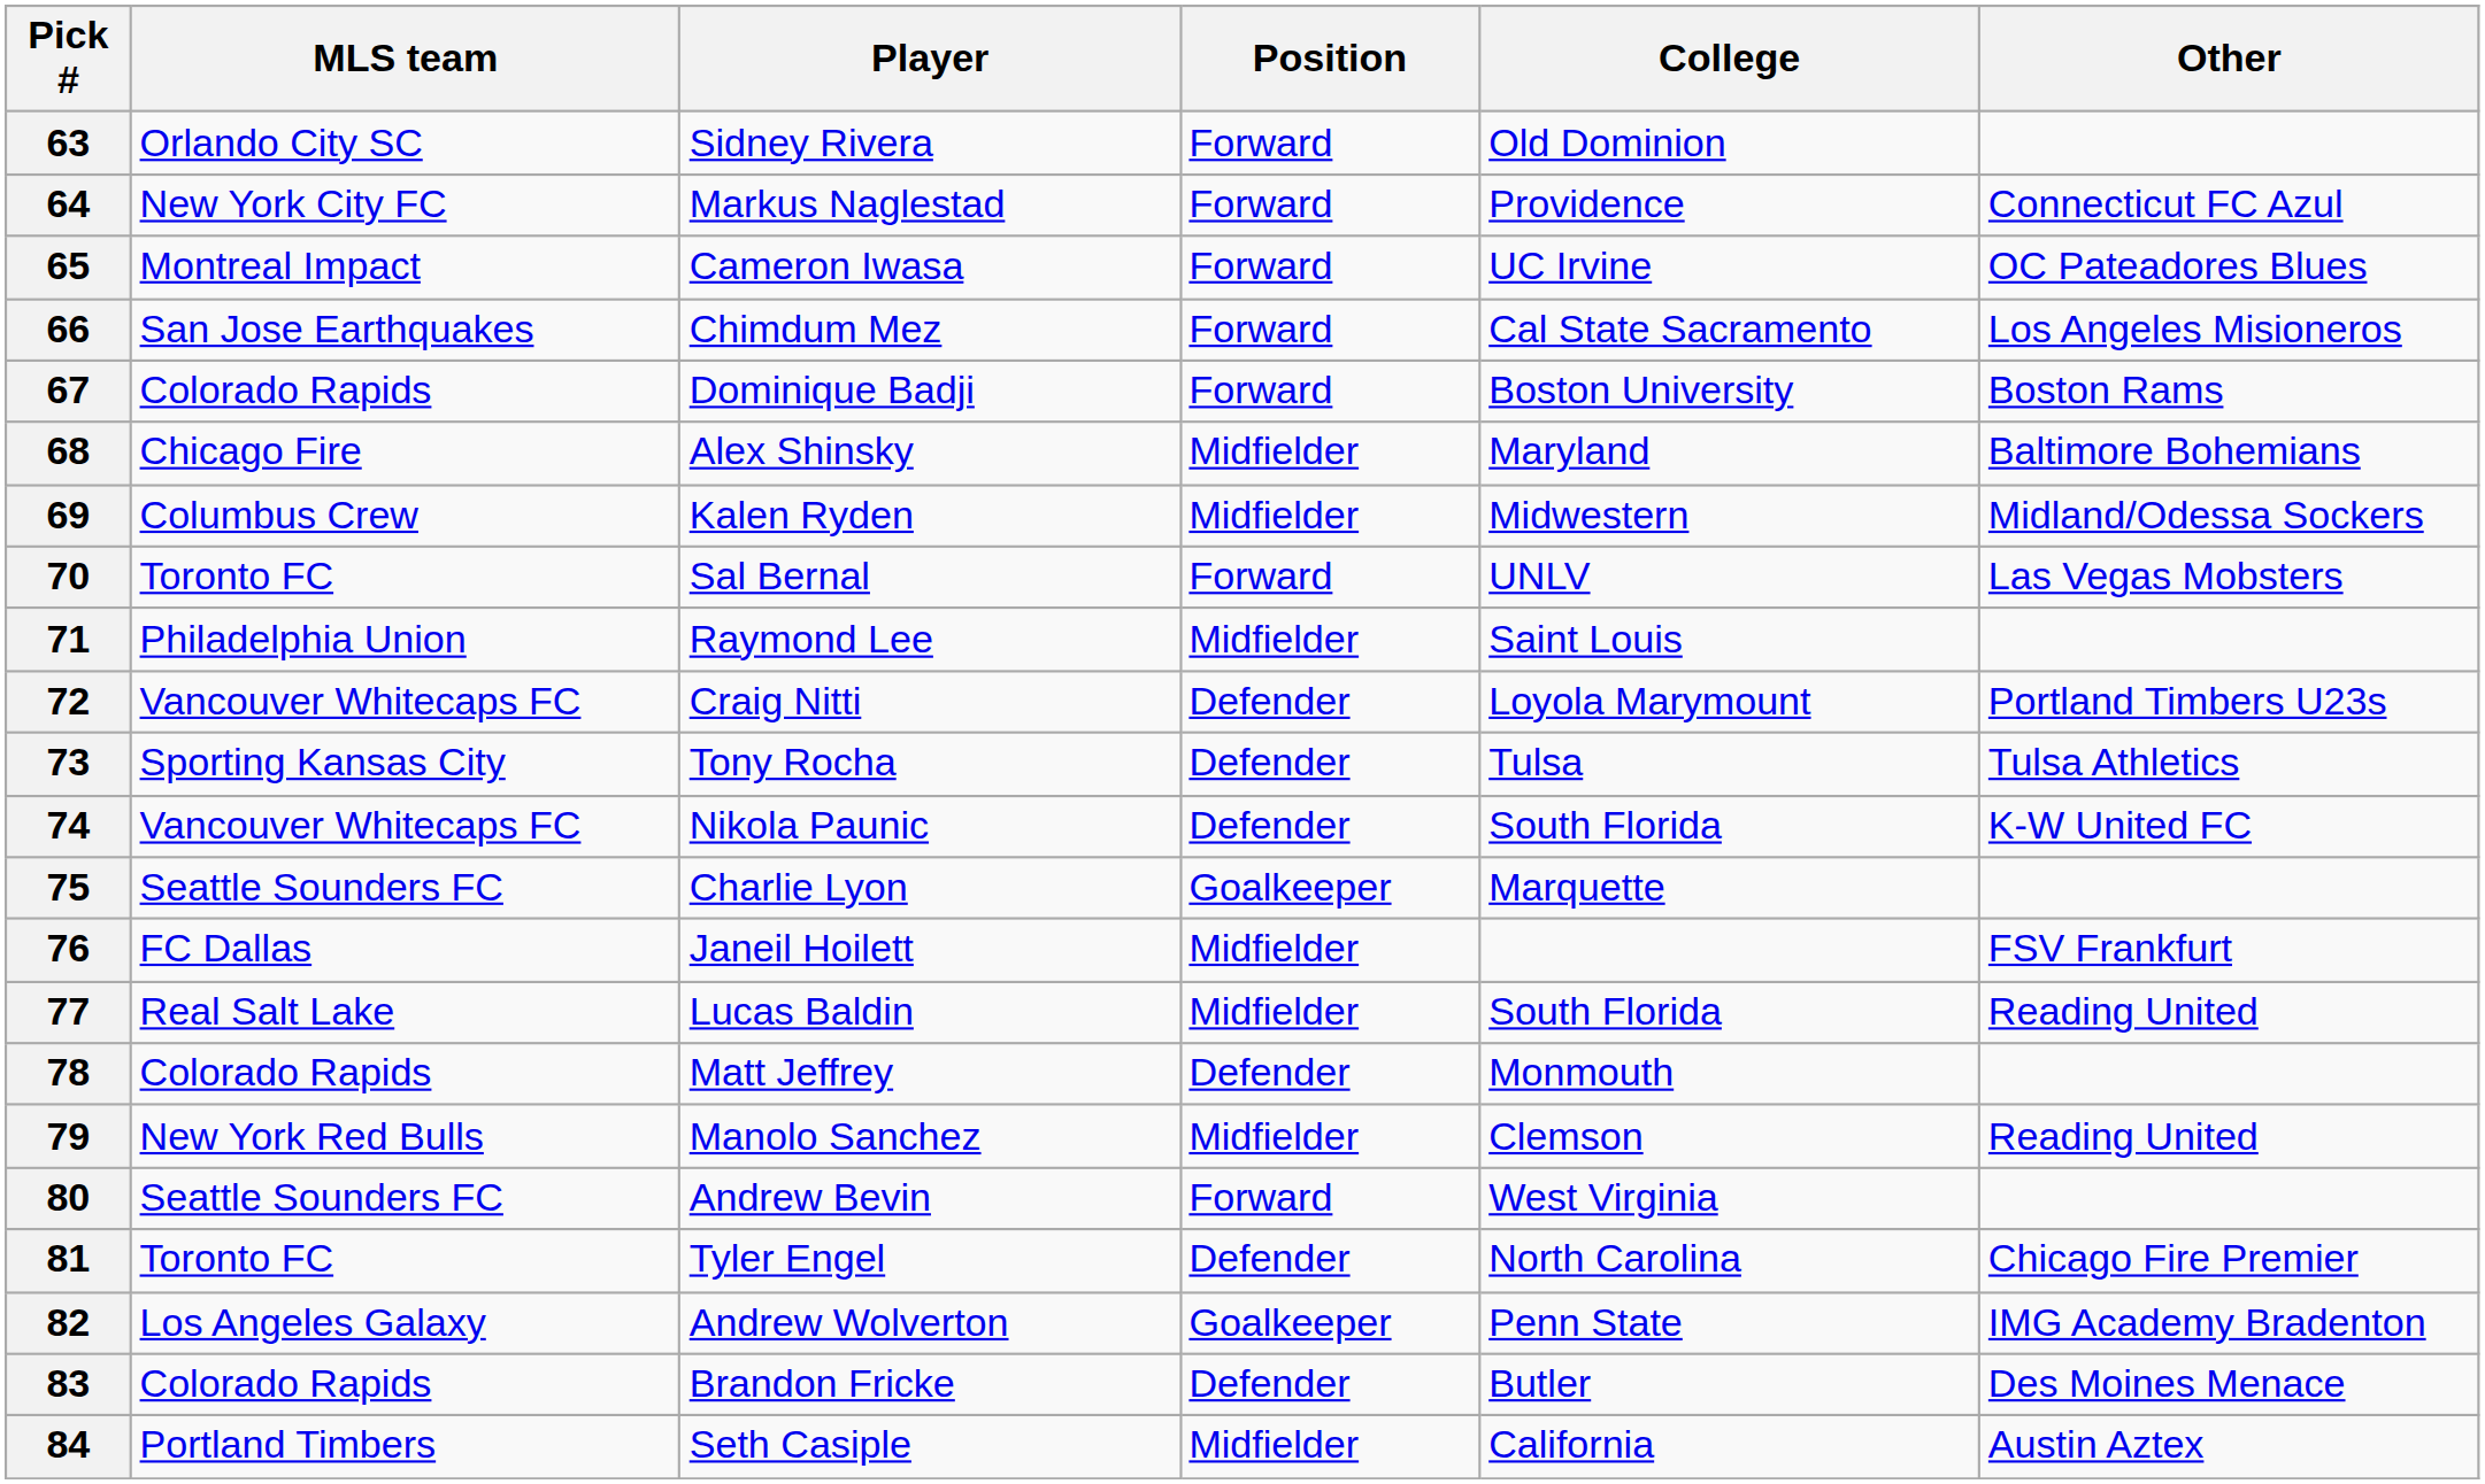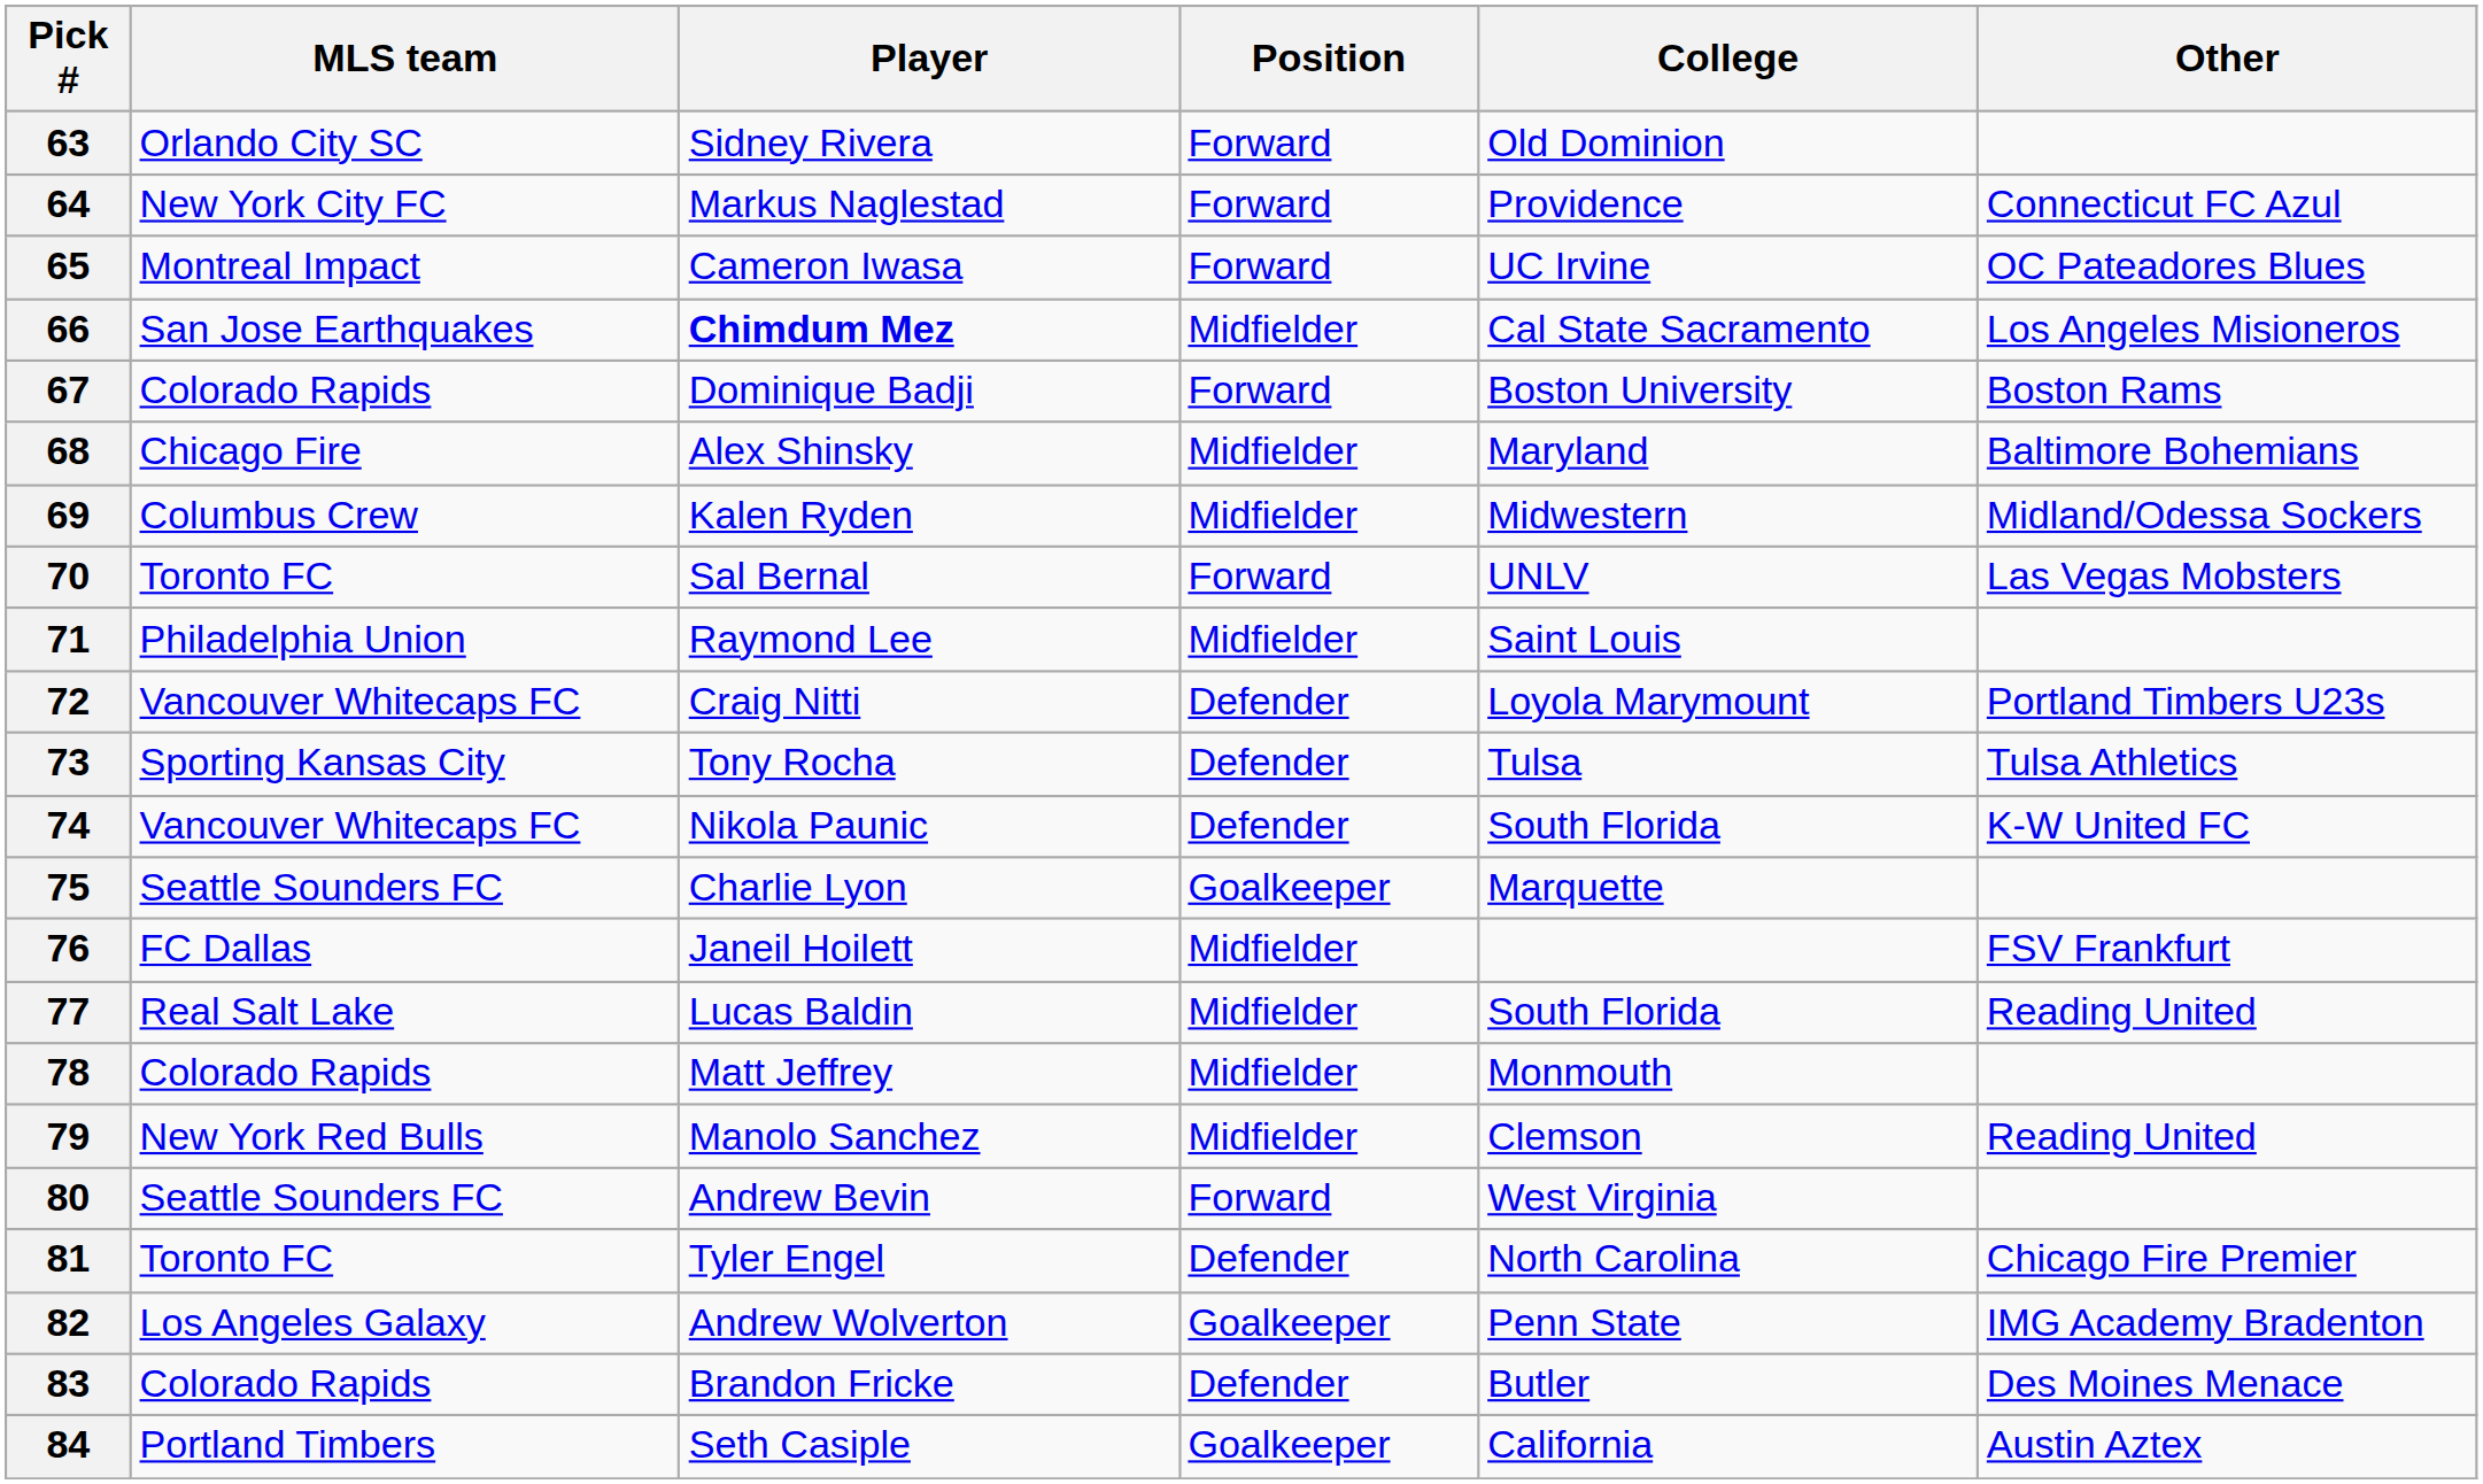 <table class="wikitable sortable" style="width:80%">
 <tr>
 <th width=5%>Pick #</th>
 <th width=22%>MLS team</th>
 <th width=20%>Player</th>
 <th width=12%>Position</th>
 <th width=20%>College</th>
 <th width=20%>Other</th>
 </tr>
 <tr>
 <th>63</th>
 <td><a href='#'>Orlando City SC</a></td>
 <td> <a href='#'>Sidney Rivera</a></td>
 <td><a href='#'>Forward</a></td>
 <td><a href='#'>Old Dominion</a></td>
 <td></td>
 </tr>
 <tr>
 <th>64</th>
 <td><a href='#'>New York City FC</a></td>
 <td> <a href='#'>Markus Naglestad</a></td>
 <td><a href='#'>Forward</a></td>
 <td><a href='#'>Providence</a></td>
 <td><a href='#'>Connecticut FC Azul</a></td>
 </tr>
 <tr>
 <th>65</th>
 <td><a href='#'>Montreal Impact</a></td>
 <td> <a href='#'>Cameron Iwasa</a></td>
 <td><a href='#'>Forward</a></td>
 <td><a href='#'>UC Irvine</a></td>
 <td><a href='#'>OC Pateadores Blues</a></td>
 </tr>
 <tr>
 <th>66</th>
 <td><a href='#'>San Jose Earthquakes</a></td>
-<td> <a href='#'>Chimdum Mez</a></td>
-<td><a href='#'>Forward</a></td>
+<td><strong> <a href='#'>Chimdum Mez</a></strong></td>
+<td><a href='#'>Midfielder</a></td>
 <td><a href='#'>Cal State Sacramento</a></td>
 <td><a href='#'>Los Angeles Misioneros</a></td>
 </tr>
 <tr>
 <th>67</th>
 <td><a href='#'>Colorado Rapids</a></td>
 <td> <a href='#'>Dominique Badji</a></td>
 <td><a href='#'>Forward</a></td>
 <td><a href='#'>Boston University</a></td>
 <td><a href='#'>Boston Rams</a></td>
 </tr>
 <tr>
 <th>68</th>
 <td><a href='#'>Chicago Fire</a></td>
 <td> <a href='#'>Alex Shinsky</a></td>
 <td><a href='#'>Midfielder</a></td>
 <td><a href='#'>Maryland</a></td>
 <td><a href='#'>Baltimore Bohemians</a></td>
 </tr>
 <tr>
 <th>69</th>
 <td><a href='#'>Columbus Crew</a></td>
 <td> <a href='#'>Kalen Ryden</a></td>
 <td><a href='#'>Midfielder</a></td>
 <td><a href='#'>Midwestern</a></td>
 <td><a href='#'>Midland/Odessa Sockers</a></td>
 </tr>
 <tr>
 <th>70</th>
 <td><a href='#'>Toronto FC</a></td>
 <td> <a href='#'>Sal Bernal</a></td>
 <td><a href='#'>Forward</a></td>
 <td><a href='#'>UNLV</a></td>
 <td><a href='#'>Las Vegas Mobsters</a></td>
 </tr>
 <tr>
 <th>71</th>
 <td><a href='#'>Philadelphia Union</a></td>
 <td> <a href='#'>Raymond Lee</a></td>
 <td><a href='#'>Midfielder</a></td>
 <td><a href='#'>Saint Louis</a></td>
 <td></td>
 </tr>
 <tr>
 <th>72</th>
 <td><a href='#'>Vancouver Whitecaps FC</a></td>
 <td> <a href='#'>Craig Nitti</a></td>
 <td><a href='#'>Defender</a></td>
 <td><a href='#'>Loyola Marymount</a></td>
 <td><a href='#'>Portland Timbers U23s</a></td>
 </tr>
 <tr>
 <th>73</th>
 <td><a href='#'>Sporting Kansas City</a></td>
 <td> <a href='#'>Tony Rocha</a></td>
 <td><a href='#'>Defender</a></td>
 <td><a href='#'>Tulsa</a></td>
 <td><a href='#'>Tulsa Athletics</a></td>
 </tr>
 <tr>
 <th>74</th>
 <td><a href='#'>Vancouver Whitecaps FC</a></td>
 <td> <a href='#'>Nikola Paunic</a></td>
 <td><a href='#'>Defender</a></td>
 <td><a href='#'>South Florida</a></td>
 <td><a href='#'>K-W United FC</a></td>
 </tr>
 <tr>
 <th>75</th>
 <td><a href='#'>Seattle Sounders FC</a></td>
 <td> <a href='#'>Charlie Lyon</a></td>
 <td><a href='#'>Goalkeeper</a></td>
 <td><a href='#'>Marquette</a></td>
 <td></td>
 </tr>
 <tr>
 <th>76</th>
 <td><a href='#'>FC Dallas</a></td>
 <td> <a href='#'>Janeil Hoilett</a></td>
 <td><a href='#'>Midfielder</a></td>
 <td></td>
 <td><a href='#'>FSV Frankfurt</a></td>
 </tr>
 <tr>
 <th>77</th>
 <td><a href='#'>Real Salt Lake</a></td>
 <td> <a href='#'>Lucas Baldin</a></td>
 <td><a href='#'>Midfielder</a></td>
 <td><a href='#'>South Florida</a></td>
 <td><a href='#'>Reading United</a></td>
 </tr>
 <tr>
 <th>78</th>
 <td><a href='#'>Colorado Rapids</a></td>
 <td> <a href='#'>Matt Jeffrey</a></td>
-<td><a href='#'>Defender</a></td>
+<td><a href='#'>Midfielder</a></td>
 <td><a href='#'>Monmouth</a></td>
 <td></td>
 </tr>
 <tr>
 <th>79</th>
 <td><a href='#'>New York Red Bulls</a></td>
 <td> <a href='#'>Manolo Sanchez</a></td>
 <td><a href='#'>Midfielder</a></td>
 <td><a href='#'>Clemson</a></td>
 <td><a href='#'>Reading United</a></td>
 </tr>
 <tr>
 <th>80</th>
 <td><a href='#'>Seattle Sounders FC</a></td>
 <td> <a href='#'>Andrew Bevin</a></td>
 <td><a href='#'>Forward</a></td>
 <td><a href='#'>West Virginia</a></td>
 <td></td>
 </tr>
 <tr>
 <th>81</th>
 <td><a href='#'>Toronto FC</a></td>
 <td> <a href='#'>Tyler Engel</a></td>
 <td><a href='#'>Defender</a></td>
 <td><a href='#'>North Carolina</a></td>
 <td><a href='#'>Chicago Fire Premier</a></td>
 </tr>
 <tr>
 <th>82</th>
 <td><a href='#'>Los Angeles Galaxy</a></td>
 <td> <a href='#'>Andrew Wolverton</a></td>
 <td><a href='#'>Goalkeeper</a></td>
 <td><a href='#'>Penn State</a></td>
 <td><a href='#'>IMG Academy Bradenton</a></td>
 </tr>
 <tr>
 <th>83</th>
 <td><a href='#'>Colorado Rapids</a></td>
 <td> <a href='#'>Brandon Fricke</a></td>
 <td><a href='#'>Defender</a></td>
 <td><a href='#'>Butler</a></td>
 <td><a href='#'>Des Moines Menace</a></td>
 </tr>
 <tr>
 <th>84</th>
 <td><a href='#'>Portland Timbers</a></td>
 <td> <a href='#'>Seth Casiple</a></td>
-<td><a href='#'>Midfielder</a></td>
+<td><a href='#'>Goalkeeper</a></td>
 <td><a href='#'>California</a></td>
 <td><a href='#'>Austin Aztex</a></td>
 </tr>
 </table>
